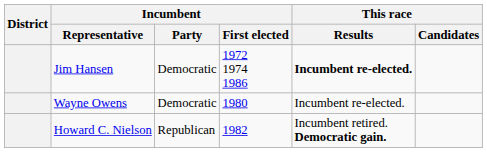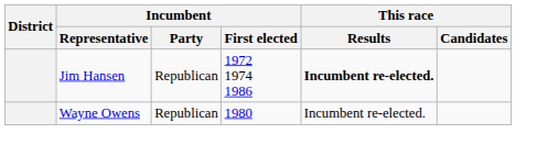 <table class=wikitable>
 <tr>
 <th rowspan=2>District</th>
 <th colspan=3>Incumbent</th>
 <th colspan=2>This race</th>
 </tr>
 <tr>
 <th>Representative</th>
 <th>Party</th>
 <th>First elected</th>
 <th>Results</th>
 <th>Candidates</th>
 </tr>
 <tr>
 <th></th>
 <td><a href='#'>Jim Hansen</a></td>
-<td>Democratic</td>
+<td>Republican</td>
 <td><a href='#'>1972</a><br>1974 <br><a href='#'>1986</a></td>
 <td><strong>Incumbent re-elected.</strong></td>
 <td nowrap></td>
 </tr>
 <tr>
 <th></th>
 <td><a href='#'>Wayne Owens</a></td>
-<td>Democratic</td>
+<td>Republican</td>
 <td><a href='#'>1980</a></td>
 <td>Incumbent re-elected.</td>
 <td nowrap></td>
 </tr>
-<tr>
-<th></th>
-<td><a href='#'>Howard C. Nielson</a></td>
-<td>Republican</td>
-<td><a href='#'>1982</a></td>
-<td>Incumbent retired.<br><strong>Democratic gain.</strong></td>
-<td nowrap></td>
-</tr>
 </table>
